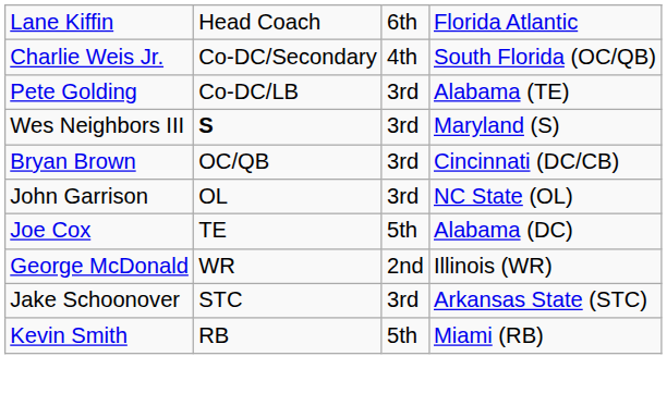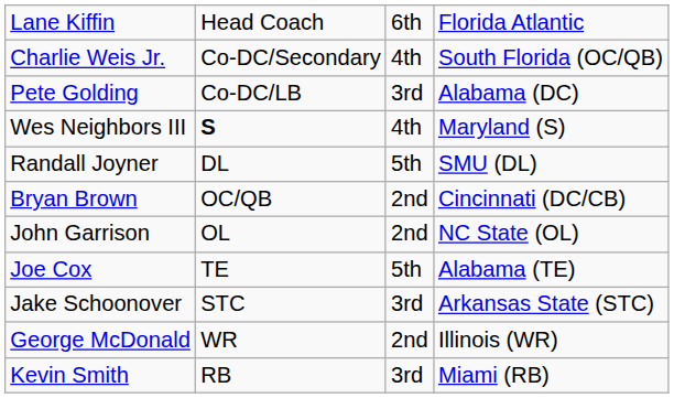 <table class="wikitable">
 <tr>
 <td><a href='#'>Lane Kiffin</a></td>
 <td>Head Coach</td>
 <td>6th</td>
 <td><a href='#'>Florida Atlantic</a></td>
 </tr>
 <tr>
 <td><a href='#'>Charlie Weis Jr.</a></td>
 <td>Co-DC/Secondary</td>
 <td>4th</td>
 <td><a href='#'>South Florida</a> (OC/QB)</td>
 </tr>
 <tr>
 <td><a href='#'>Pete Golding</a></td>
 <td>Co-DC/LB</td>
 <td>3rd</td>
-<td><a href='#'>Alabama</a> (TE)</td>
+<td><a href='#'>Alabama</a> (DC)</td>
 </tr>
 <tr>
 <td>Wes Neighbors III</td>
 <td><strong>S</strong></td>
-<td>3rd</td>
+<td>4th</td>
 <td><a href='#'>Maryland</a> (S)</td>
+</tr>
+<tr>
+<td>Randall Joyner</td>
+<td>DL</td>
+<td>5th</td>
+<td><a href='#'>SMU</a> (DL)</td>
 </tr>
 <tr>
 <td><a href='#'>Bryan Brown</a></td>
 <td>OC/QB</td>
-<td>3rd</td>
+<td>2nd</td>
 <td><a href='#'>Cincinnati</a> (DC/CB)</td>
 </tr>
 <tr>
 <td>John Garrison</td>
 <td>OL</td>
-<td>3rd</td>
+<td>2nd</td>
 <td><a href='#'>NC State</a> (OL)</td>
 </tr>
 <tr>
 <td><a href='#'>Joe Cox</a></td>
 <td>TE</td>
 <td>5th</td>
-<td><a href='#'>Alabama</a> (DC)</td>
+<td><a href='#'>Alabama</a> (TE)</td>
+</tr>
+<tr>
+<td>Jake Schoonover</td>
+<td>STC</td>
+<td>3rd</td>
+<td><a href='#'>Arkansas State</a> (STC)</td>
 </tr>
 <tr>
 <td><a href='#'>George McDonald</a></td>
 <td>WR</td>
 <td>2nd</td>
 <td>Illinois (WR)</td>
 </tr>
 <tr>
-<td>Jake Schoonover</td>
-<td>STC</td>
-<td>3rd</td>
-<td><a href='#'>Arkansas State</a> (STC)</td>
-</tr>
-<tr>
 <td><a href='#'>Kevin Smith</a></td>
 <td>RB</td>
-<td>5th</td>
+<td>3rd</td>
 <td><a href='#'>Miami</a> (RB)</td>
 </tr>
 </table>
